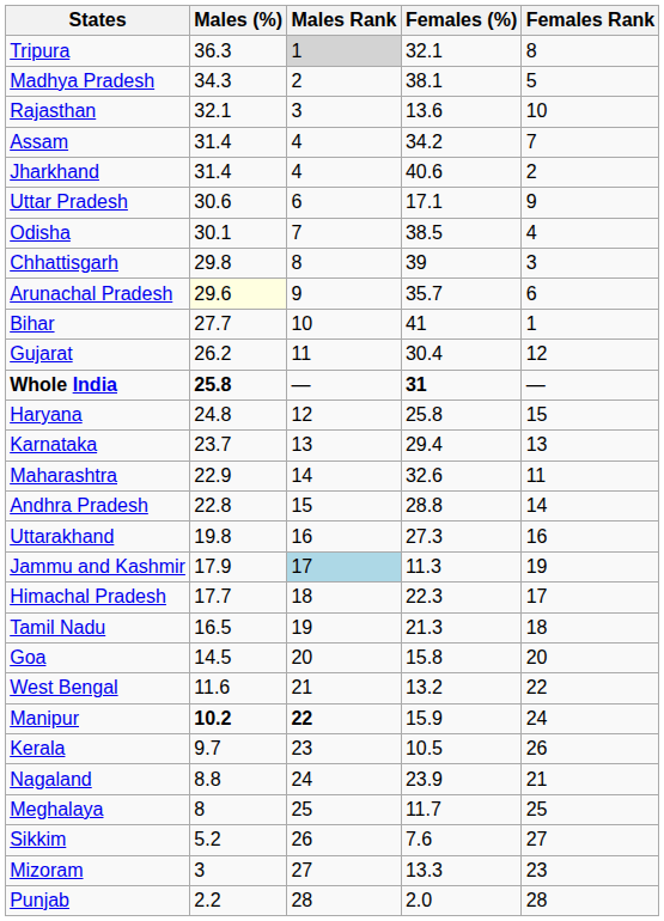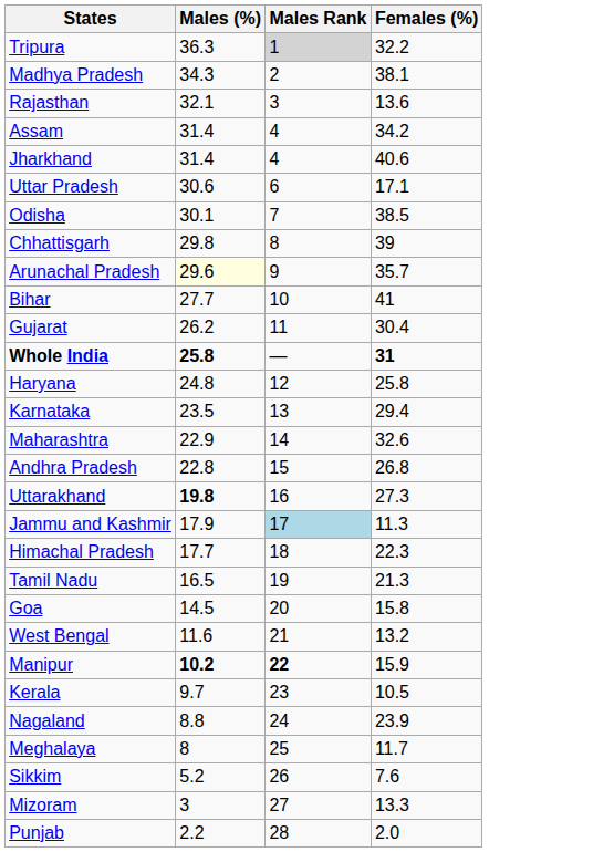 <table class="wikitable sortable">
 <tr>
 <th>States</th>
 <th>Males (%)</th>
 <th>Males Rank</th>
 <th>Females (%)</th>
-<th>Females Rank</th>
 </tr>
 <tr>
 <td><a href='#'>Tripura</a></td>
 <td>36.3</td>
 <td style="background: lightgrey;">1</td>
-<td>32.1</td>
-<td>8</td>
+<td>32.2</td>
 </tr>
 <tr>
 <td><a href='#'>Madhya Pradesh</a></td>
 <td>34.3</td>
 <td>2</td>
 <td>38.1</td>
-<td>5</td>
 </tr>
 <tr>
 <td><a href='#'>Rajasthan</a></td>
 <td>32.1</td>
 <td>3</td>
 <td>13.6</td>
-<td>10</td>
 </tr>
 <tr>
 <td><a href='#'>Assam</a></td>
 <td>31.4</td>
 <td>4</td>
 <td>34.2</td>
-<td>7</td>
 </tr>
 <tr>
 <td><a href='#'>Jharkhand</a></td>
 <td>31.4</td>
 <td>4</td>
 <td>40.6</td>
-<td>2</td>
 </tr>
 <tr>
 <td><a href='#'>Uttar Pradesh</a></td>
 <td>30.6</td>
 <td>6</td>
 <td>17.1</td>
-<td>9</td>
 </tr>
 <tr>
 <td><a href='#'>Odisha</a></td>
 <td>30.1</td>
 <td>7</td>
 <td>38.5</td>
-<td>4</td>
 </tr>
 <tr>
 <td><a href='#'>Chhattisgarh</a></td>
 <td>29.8</td>
 <td>8</td>
 <td>39</td>
-<td>3</td>
 </tr>
 <tr>
 <td><a href='#'>Arunachal Pradesh</a></td>
 <td style="background: lightyellow;">29.6</td>
 <td>9</td>
 <td>35.7</td>
-<td>6</td>
 </tr>
 <tr>
 <td><a href='#'>Bihar</a></td>
 <td>27.7</td>
 <td>10</td>
 <td>41</td>
-<td>1</td>
 </tr>
 <tr>
 <td><a href='#'>Gujarat</a></td>
 <td>26.2</td>
 <td>11</td>
 <td>30.4</td>
-<td>12</td>
 </tr>
 <tr>
 <td><strong>Whole</strong> <strong><a href='#'>India</a></strong></td>
 <td><strong>25.8</strong></td>
 <td>—</td>
 <td><strong>31</strong></td>
-<td>—</td>
 </tr>
 <tr>
 <td><a href='#'>Haryana</a></td>
 <td>24.8</td>
 <td>12</td>
 <td>25.8</td>
-<td>15</td>
 </tr>
 <tr>
 <td><a href='#'>Karnataka</a></td>
-<td>23.7</td>
+<td>23.5</td>
 <td>13</td>
 <td>29.4</td>
-<td>13</td>
 </tr>
 <tr>
 <td><a href='#'>Maharashtra</a></td>
 <td>22.9</td>
 <td>14</td>
 <td>32.6</td>
-<td>11</td>
 </tr>
 <tr>
 <td><a href='#'>Andhra Pradesh</a></td>
 <td>22.8</td>
 <td>15</td>
-<td>28.8</td>
-<td>14</td>
+<td>26.8</td>
 </tr>
 <tr>
 <td><a href='#'>Uttarakhand</a></td>
-<td>19.8</td>
+<td><strong>19.8</strong></td>
 <td>16</td>
 <td>27.3</td>
-<td>16</td>
 </tr>
 <tr>
 <td><a href='#'>Jammu and Kashmir</a></td>
 <td>17.9</td>
 <td style="background: lightblue;">17</td>
 <td>11.3</td>
-<td>19</td>
 </tr>
 <tr>
 <td><a href='#'>Himachal Pradesh</a></td>
 <td>17.7</td>
 <td>18</td>
 <td>22.3</td>
-<td>17</td>
 </tr>
 <tr>
 <td><a href='#'>Tamil Nadu</a></td>
 <td>16.5</td>
 <td>19</td>
 <td>21.3</td>
-<td>18</td>
 </tr>
 <tr>
 <td><a href='#'>Goa</a></td>
 <td>14.5</td>
 <td>20</td>
 <td>15.8</td>
-<td>20</td>
 </tr>
 <tr>
 <td><a href='#'>West Bengal</a></td>
 <td>11.6</td>
 <td>21</td>
 <td>13.2</td>
-<td>22</td>
 </tr>
 <tr>
 <td><a href='#'>Manipur</a></td>
 <td><strong>10.2</strong></td>
 <td><strong>22</strong></td>
 <td>15.9</td>
-<td>24</td>
 </tr>
 <tr>
 <td><a href='#'>Kerala</a></td>
 <td>9.7</td>
 <td>23</td>
 <td>10.5</td>
-<td>26</td>
 </tr>
 <tr>
 <td><a href='#'>Nagaland</a></td>
 <td>8.8</td>
 <td>24</td>
 <td>23.9</td>
-<td>21</td>
 </tr>
 <tr>
 <td><a href='#'>Meghalaya</a></td>
 <td>8</td>
 <td>25</td>
 <td>11.7</td>
-<td>25</td>
 </tr>
 <tr>
 <td><a href='#'>Sikkim</a></td>
 <td>5.2</td>
 <td>26</td>
 <td>7.6</td>
-<td>27</td>
 </tr>
 <tr>
 <td><a href='#'>Mizoram</a></td>
 <td>3</td>
 <td>27</td>
 <td>13.3</td>
-<td>23</td>
 </tr>
 <tr>
 <td><a href='#'>Punjab</a></td>
 <td>2.2</td>
 <td>28</td>
 <td>2.0</td>
-<td>28</td>
 </tr>
 </table>
